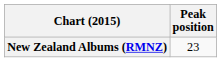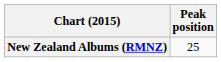 <table class="wikitable plainrowheaders" style="text-align:center">
 <tr>
 <th scope="col">Chart (2015)</th>
 <th scope="col">Peak<br> position</th>
 </tr>
 <tr>
 <th scope="row">New Zealand Albums (<a href='#'>RMNZ</a>)</th>
-<td>23</td>
+<td>25</td>
 </tr>
 </table>
